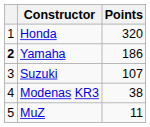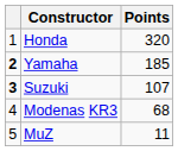 <table class="wikitable" style="font-size: 95%;">
 <tr>
 <th></th>
 <th>Constructor</th>
 <th>Points</th>
 </tr>
 <tr>
 <td align=center>1</td>
 <td> <a href='#'>Honda</a></td>
 <td align=right>320</td>
 </tr>
 <tr>
 <td align=center><strong>2</strong></td>
 <td> <a href='#'>Yamaha</a></td>
-<td align=right>186</td>
+<td align=right>185</td>
 </tr>
 <tr>
-<td align=center>3</td>
+<td align=center><strong>3</strong></td>
 <td> <a href='#'>Suzuki</a></td>
 <td align=right>107</td>
 </tr>
 <tr>
 <td align=center>4</td>
 <td> <a href='#'>Modenas</a> <a href='#'>KR3</a></td>
-<td align=right>38</td>
+<td align=right>68</td>
 </tr>
 <tr>
 <td align=center>5</td>
 <td> <a href='#'>MuZ</a></td>
 <td align=right>11</td>
 </tr>
 </table>
